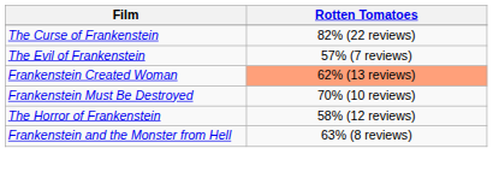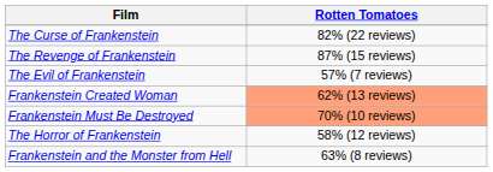 <table class="wikitable sortable" border="1" style="text-align: center;">
 <tr>
 <th style="width:40%;">Film</th>
 <th style="width:40%;"><a href='#'>Rotten Tomatoes</a></th>
 </tr>
 <tr>
 </tr>
 <tr>
 <td style="text-align: left;"><em><a href='#'>The Curse of Frankenstein</a></em></td>
 <td>82% (22 reviews)</td>
 </tr>
 <tr>
+<td style="text-align: left;"><em><a href='#'>The Revenge of Frankenstein</a></em></td>
+<td>87% (15 reviews)</td>
+</tr>
+<tr>
 <td style="text-align: left;"><em><a href='#'>The Evil of Frankenstein</a></em></td>
 <td>57% (7 reviews)</td>
 </tr>
 <tr>
 <td style="text-align: left;"><em><a href='#'>Frankenstein Created Woman</a></em></td>
 <td style="background: lightsalmon;">62% (13 reviews)</td>
 </tr>
 <tr>
 <td style="text-align: left;"><em><a href='#'>Frankenstein Must Be Destroyed</a></em></td>
-<td>70% (10 reviews)</td>
+<td style="background: lightsalmon;">70% (10 reviews)</td>
 </tr>
 <tr>
 <td style="text-align: left;"><em><a href='#'>The Horror of Frankenstein</a></em></td>
 <td>58% (12 reviews)</td>
 </tr>
 <tr>
 <td style="text-align: left;"><em><a href='#'>Frankenstein and the Monster from Hell</a></em></td>
 <td>63% (8 reviews)</td>
 </tr>
 </table>
